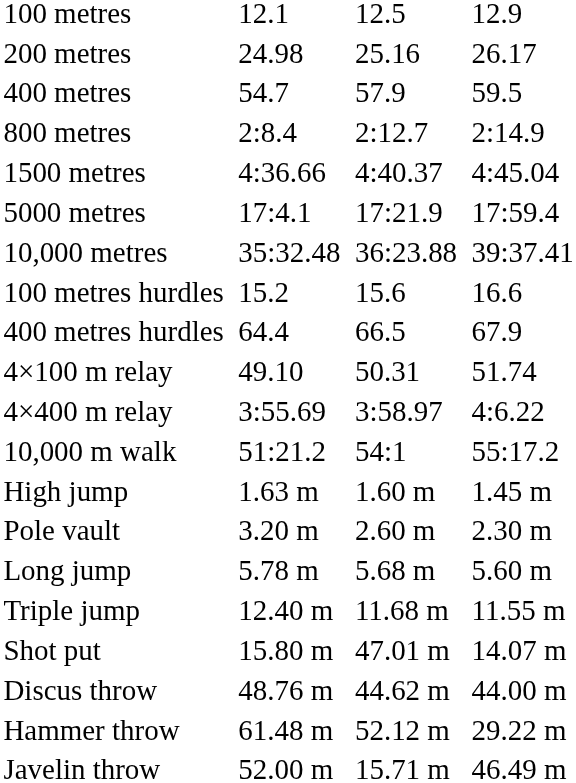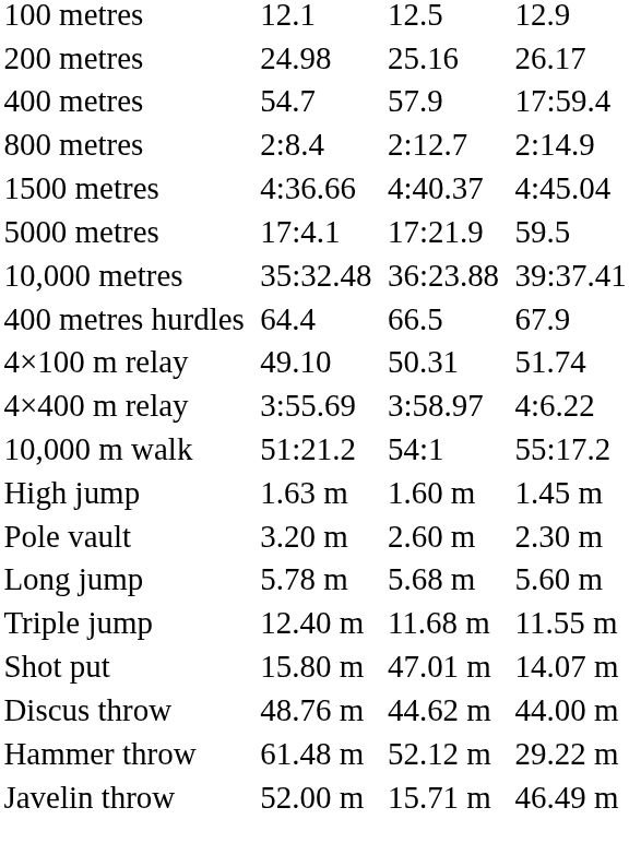 <table>
 <tr>
 <td>100 metres</td>
 <td></td>
 <td>12.1</td>
 <td></td>
 <td>12.5</td>
 <td></td>
 <td>12.9</td>
 </tr>
 <tr>
 <td>200 metres</td>
 <td></td>
 <td>24.98</td>
 <td></td>
 <td>25.16</td>
 <td></td>
 <td>26.17</td>
 </tr>
 <tr>
 <td>400 metres</td>
 <td></td>
 <td>54.7</td>
 <td></td>
 <td>57.9</td>
 <td></td>
-<td>59.5</td>
+<td>17:59.4</td>
 </tr>
 <tr>
 <td>800 metres</td>
 <td></td>
 <td>2:8.4</td>
 <td></td>
 <td>2:12.7</td>
 <td></td>
 <td>2:14.9</td>
 </tr>
 <tr>
 <td>1500 metres</td>
 <td></td>
 <td>4:36.66</td>
 <td></td>
 <td>4:40.37</td>
 <td></td>
 <td>4:45.04</td>
 </tr>
 <tr>
 <td>5000 metres</td>
 <td></td>
 <td>17:4.1</td>
 <td></td>
 <td>17:21.9</td>
 <td></td>
-<td>17:59.4</td>
+<td>59.5</td>
 </tr>
 <tr>
 <td>10,000 metres</td>
 <td></td>
 <td>35:32.48</td>
 <td></td>
 <td>36:23.88</td>
 <td></td>
 <td>39:37.41</td>
-</tr>
-<tr>
-<td>100 metres hurdles</td>
-<td></td>
-<td>15.2</td>
-<td></td>
-<td>15.6</td>
-<td></td>
-<td>16.6</td>
 </tr>
 <tr>
 <td>400 metres hurdles</td>
 <td></td>
 <td>64.4</td>
 <td></td>
 <td>66.5</td>
 <td></td>
 <td>67.9</td>
 </tr>
 <tr>
 <td>4×100 m relay</td>
 <td></td>
 <td>49.10</td>
 <td></td>
 <td>50.31</td>
 <td></td>
 <td>51.74</td>
 </tr>
 <tr>
 <td>4×400 m relay</td>
 <td></td>
 <td>3:55.69</td>
 <td></td>
 <td>3:58.97</td>
 <td></td>
 <td>4:6.22</td>
 </tr>
 <tr>
 <td>10,000 m walk</td>
 <td></td>
 <td>51:21.2</td>
 <td></td>
 <td>54:1</td>
 <td></td>
 <td>55:17.2</td>
 </tr>
 <tr>
 <td>High jump</td>
 <td></td>
 <td>1.63 m</td>
 <td></td>
 <td>1.60 m</td>
 <td></td>
 <td>1.45 m</td>
 </tr>
 <tr>
 <td>Pole vault</td>
 <td></td>
 <td>3.20 m</td>
 <td></td>
 <td>2.60 m</td>
 <td></td>
 <td>2.30 m</td>
 </tr>
 <tr>
 <td>Long jump</td>
 <td></td>
 <td>5.78 m</td>
 <td></td>
 <td>5.68 m</td>
 <td></td>
 <td>5.60 m</td>
 </tr>
 <tr>
 <td>Triple jump</td>
 <td></td>
 <td>12.40 m</td>
 <td></td>
 <td>11.68 m</td>
 <td></td>
 <td>11.55 m</td>
 </tr>
 <tr>
 <td>Shot put</td>
 <td></td>
 <td>15.80 m</td>
 <td></td>
 <td>47.01 m</td>
 <td></td>
 <td>14.07 m</td>
 </tr>
 <tr>
 <td>Discus throw</td>
 <td></td>
 <td>48.76 m</td>
 <td></td>
 <td>44.62 m</td>
 <td></td>
 <td>44.00 m</td>
 </tr>
 <tr>
 <td>Hammer throw</td>
 <td></td>
 <td>61.48 m</td>
 <td></td>
 <td>52.12 m</td>
 <td></td>
 <td>29.22 m</td>
 </tr>
 <tr>
 <td>Javelin throw</td>
 <td></td>
 <td>52.00 m</td>
 <td></td>
 <td>15.71 m</td>
 <td></td>
 <td>46.49 m</td>
 </tr>
 </table>
